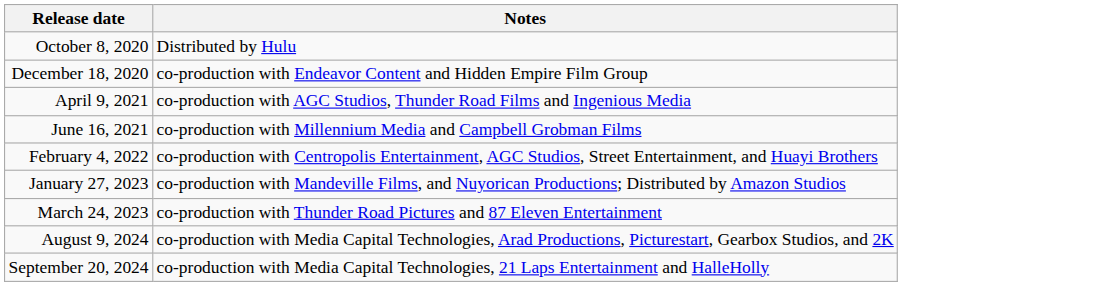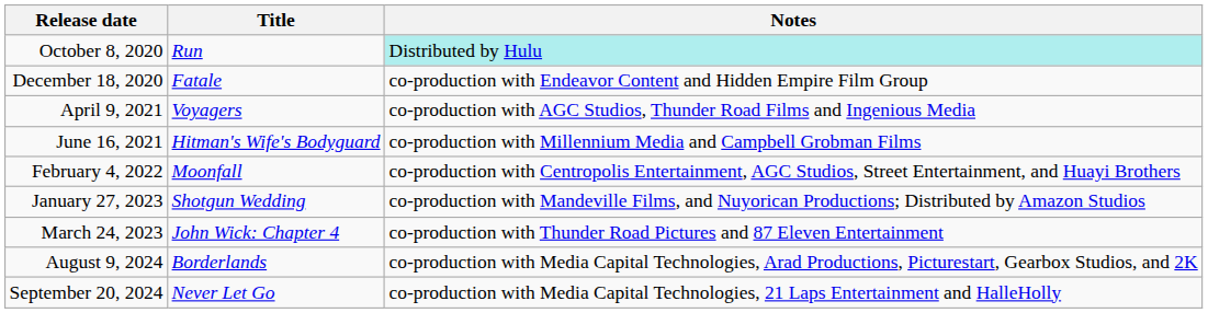 <table class="wikitable sortable">
 <tr>
 <th>Release date</th>
+<th>Title</th>
 <th>Notes</th>
 </tr>
 <tr>
 <td style="text-align:right;">October 8, 2020</td>
-<td>Distributed by <a href='#'>Hulu</a></td>
+<td><em><a href='#'>Run</a></em></td>
+<td style="background: paleturquoise;">Distributed by <a href='#'>Hulu</a></td>
 </tr>
 <tr>
 <td style="text-align:right;">December 18, 2020</td>
+<td><em><a href='#'>Fatale</a></em></td>
 <td>co-production with <a href='#'>Endeavor Content</a> and Hidden Empire Film Group</td>
 </tr>
 <tr>
 <td style="text-align:right;">April 9, 2021</td>
+<td><em><a href='#'>Voyagers</a></em></td>
 <td>co-production with <a href='#'>AGC Studios</a>, <a href='#'>Thunder Road Films</a> and <a href='#'>Ingenious Media</a></td>
 </tr>
 <tr>
 <td style="text-align:right;">June 16, 2021</td>
+<td><em><a href='#'>Hitman's Wife's Bodyguard</a></em></td>
 <td>co-production with <a href='#'>Millennium Media</a> and <a href='#'>Campbell Grobman Films</a></td>
 </tr>
 <tr>
 <td style="text-align:right;">February 4, 2022</td>
+<td><em><a href='#'>Moonfall</a></em></td>
 <td>co-production with <a href='#'>Centropolis Entertainment</a>, <a href='#'>AGC Studios</a>, Street Entertainment, and <a href='#'>Huayi Brothers</a></td>
 </tr>
 <tr>
 <td style="text-align:right;">January 27, 2023</td>
+<td><em><a href='#'>Shotgun Wedding</a></em></td>
 <td>co-production with <a href='#'>Mandeville Films</a>, and <a href='#'>Nuyorican Productions</a>; Distributed by <a href='#'>Amazon Studios</a></td>
 </tr>
 <tr>
 <td style="text-align:right;">March 24, 2023</td>
+<td><em><a href='#'>John Wick: Chapter 4</a></em></td>
 <td>co-production with <a href='#'>Thunder Road Pictures</a> and <a href='#'>87 Eleven Entertainment</a></td>
 </tr>
 <tr>
 <td style="text-align:right;">August 9, 2024</td>
+<td><em><a href='#'>Borderlands</a></em></td>
 <td>co-production with Media Capital Technologies, <a href='#'>Arad Productions</a>, <a href='#'>Picturestart</a>, Gearbox Studios, and <a href='#'>2K</a></td>
 </tr>
 <tr>
 <td style="text-align:right;">September 20, 2024</td>
+<td><em><a href='#'>Never Let Go</a></em></td>
 <td>co-production with Media Capital Technologies, <a href='#'>21 Laps Entertainment</a> and <a href='#'>HalleHolly</a></td>
 </tr>
 </table>
